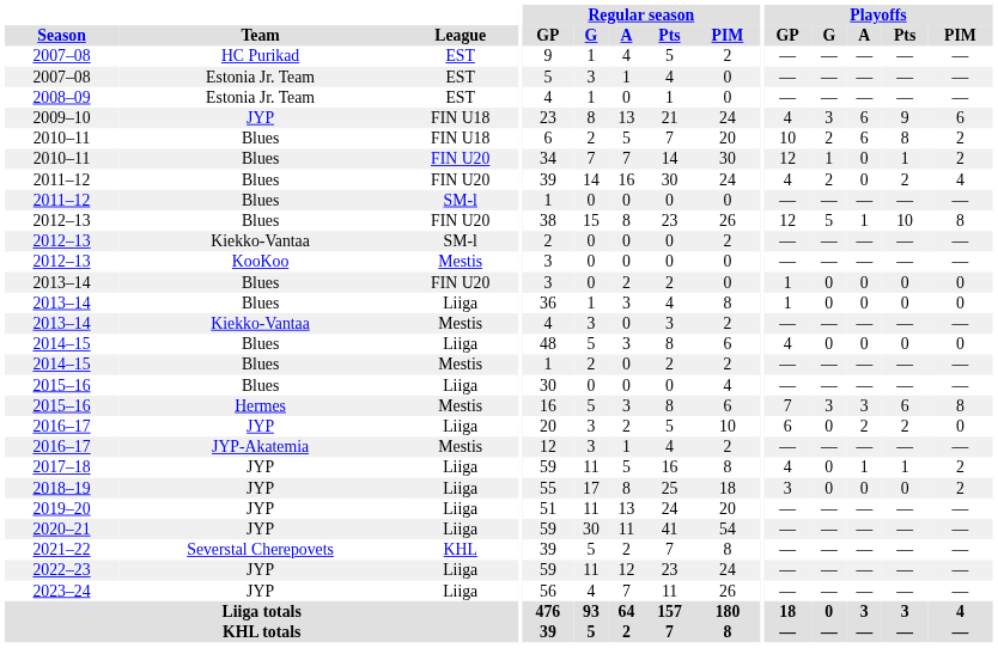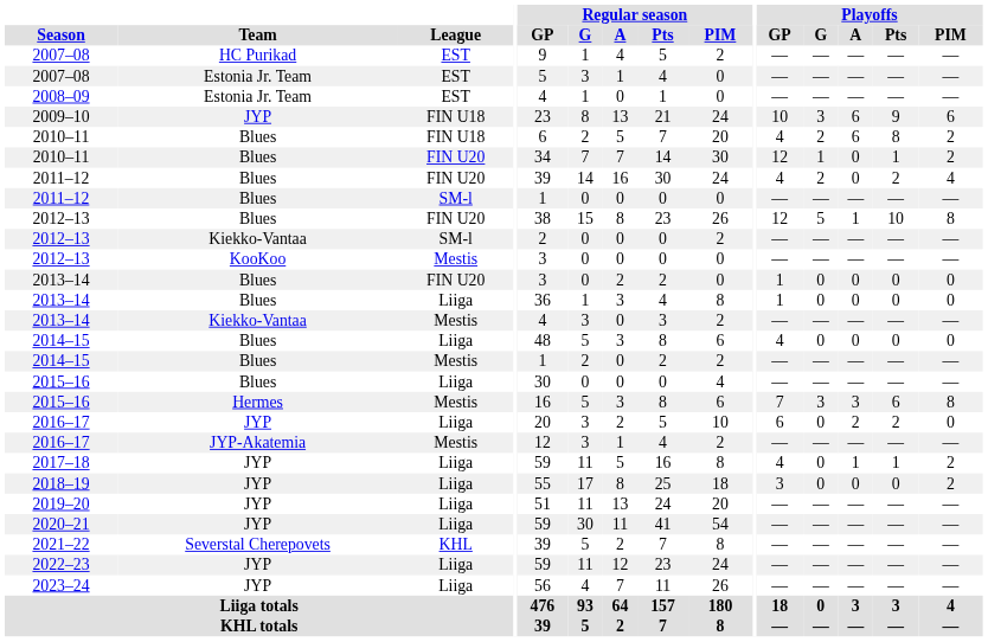 <table border="0" cellpadding="1" cellspacing="0" style="text-align:center; width:60em">
 <tr bgcolor="#e0e0e0">
 <th colspan="3" bgcolor="#ffffff"></th>
 <th rowspan="99" bgcolor="#ffffff"></th>
 <th colspan="5"><a href='#'>Regular season</a></th>
 <th rowspan="99" bgcolor="#ffffff"></th>
 <th colspan="5"><a href='#'>Playoffs</a></th>
 </tr>
 <tr bgcolor="#e0e0e0">
 <th><a href='#'>Season</a></th>
 <th>Team</th>
 <th>League</th>
 <th>GP</th>
 <th><a href='#'>G</a></th>
 <th><a href='#'>A</a></th>
 <th><a href='#'>Pts</a></th>
 <th><a href='#'>PIM</a></th>
 <th>GP</th>
 <th>G</th>
 <th>A</th>
 <th>Pts</th>
 <th>PIM</th>
 </tr>
 <tr>
 <td><a href='#'>2007–08</a></td>
 <td><a href='#'>HC Purikad</a></td>
 <td><a href='#'>EST</a></td>
 <td>9</td>
 <td>1</td>
 <td>4</td>
 <td>5</td>
 <td>2</td>
 <td>—</td>
 <td>—</td>
 <td>—</td>
 <td>—</td>
 <td>—</td>
 </tr>
 <tr style="background:#f0f0f0;">
 <td>2007–08</td>
 <td>Estonia Jr. Team</td>
 <td>EST</td>
 <td>5</td>
 <td>3</td>
 <td>1</td>
 <td>4</td>
 <td>0</td>
 <td>—</td>
 <td>—</td>
 <td>—</td>
 <td>—</td>
 <td>—</td>
 </tr>
 <tr>
 <td><a href='#'>2008–09</a></td>
 <td>Estonia Jr. Team</td>
 <td>EST</td>
 <td>4</td>
 <td>1</td>
 <td>0</td>
 <td>1</td>
 <td>0</td>
 <td>—</td>
 <td>—</td>
 <td>—</td>
 <td>—</td>
 <td>—</td>
 </tr>
 <tr style="background:#f0f0f0;">
 <td>2009–10</td>
 <td><a href='#'>JYP</a></td>
 <td>FIN U18</td>
 <td>23</td>
 <td>8</td>
 <td>13</td>
 <td>21</td>
 <td>24</td>
-<td>4</td>
+<td>10</td>
 <td>3</td>
 <td>6</td>
 <td>9</td>
 <td>6</td>
 </tr>
 <tr>
 <td>2010–11</td>
 <td>Blues</td>
 <td>FIN U18</td>
 <td>6</td>
 <td>2</td>
 <td>5</td>
 <td>7</td>
 <td>20</td>
-<td>10</td>
+<td>4</td>
 <td>2</td>
 <td>6</td>
 <td>8</td>
 <td>2</td>
 </tr>
 <tr style="background:#f0f0f0;">
 <td>2010–11</td>
 <td>Blues</td>
 <td><a href='#'>FIN U20</a></td>
 <td>34</td>
 <td>7</td>
 <td>7</td>
 <td>14</td>
 <td>30</td>
 <td>12</td>
 <td>1</td>
 <td>0</td>
 <td>1</td>
 <td>2</td>
 </tr>
 <tr>
 <td>2011–12</td>
 <td>Blues</td>
 <td>FIN U20</td>
 <td>39</td>
 <td>14</td>
 <td>16</td>
 <td>30</td>
 <td>24</td>
 <td>4</td>
 <td>2</td>
 <td>0</td>
 <td>2</td>
 <td>4</td>
 </tr>
 <tr style="background:#f0f0f0;">
 <td><a href='#'>2011–12</a></td>
 <td>Blues</td>
 <td><a href='#'>SM-l</a></td>
 <td>1</td>
 <td>0</td>
 <td>0</td>
 <td>0</td>
 <td>0</td>
 <td>—</td>
 <td>—</td>
 <td>—</td>
 <td>—</td>
 <td>—</td>
 </tr>
 <tr>
 <td>2012–13</td>
 <td>Blues</td>
 <td>FIN U20</td>
 <td>38</td>
 <td>15</td>
 <td>8</td>
 <td>23</td>
 <td>26</td>
 <td>12</td>
 <td>5</td>
 <td>1</td>
 <td>10</td>
 <td>8</td>
 </tr>
 <tr style="background:#f0f0f0;">
 <td><a href='#'>2012–13</a></td>
 <td>Kiekko-Vantaa</td>
 <td>SM-l</td>
 <td>2</td>
 <td>0</td>
 <td>0</td>
 <td>0</td>
 <td>2</td>
 <td>—</td>
 <td>—</td>
 <td>—</td>
 <td>—</td>
 <td>—</td>
 </tr>
 <tr>
 <td><a href='#'>2012–13</a></td>
 <td><a href='#'>KooKoo</a></td>
 <td><a href='#'>Mestis</a></td>
 <td>3</td>
 <td>0</td>
 <td>0</td>
 <td>0</td>
 <td>0</td>
 <td>—</td>
 <td>—</td>
 <td>—</td>
 <td>—</td>
 <td>—</td>
 </tr>
 <tr style="background:#f0f0f0;">
 <td>2013–14</td>
 <td>Blues</td>
 <td>FIN U20</td>
 <td>3</td>
 <td>0</td>
 <td>2</td>
 <td>2</td>
 <td>0</td>
 <td>1</td>
 <td>0</td>
 <td>0</td>
 <td>0</td>
 <td>0</td>
 </tr>
 <tr>
 <td><a href='#'>2013–14</a></td>
 <td>Blues</td>
 <td>Liiga</td>
 <td>36</td>
 <td>1</td>
 <td>3</td>
 <td>4</td>
 <td>8</td>
 <td>1</td>
 <td>0</td>
 <td>0</td>
 <td>0</td>
 <td>0</td>
 </tr>
 <tr style="background:#f0f0f0;">
 <td><a href='#'>2013–14</a></td>
 <td><a href='#'>Kiekko-Vantaa</a></td>
 <td>Mestis</td>
 <td>4</td>
 <td>3</td>
 <td>0</td>
 <td>3</td>
 <td>2</td>
 <td>—</td>
 <td>—</td>
 <td>—</td>
 <td>—</td>
 <td>—</td>
 </tr>
 <tr>
 <td><a href='#'>2014–15</a></td>
 <td>Blues</td>
 <td>Liiga</td>
 <td>48</td>
 <td>5</td>
 <td>3</td>
 <td>8</td>
 <td>6</td>
 <td>4</td>
 <td>0</td>
 <td>0</td>
 <td>0</td>
 <td>0</td>
 </tr>
 <tr style="background:#f0f0f0;">
 <td><a href='#'>2014–15</a></td>
 <td>Blues</td>
 <td>Mestis</td>
 <td>1</td>
 <td>2</td>
 <td>0</td>
 <td>2</td>
 <td>2</td>
 <td>—</td>
 <td>—</td>
 <td>—</td>
 <td>—</td>
 <td>—</td>
 </tr>
 <tr>
 <td><a href='#'>2015–16</a></td>
 <td>Blues</td>
 <td>Liiga</td>
 <td>30</td>
 <td>0</td>
 <td>0</td>
 <td>0</td>
 <td>4</td>
 <td>—</td>
 <td>—</td>
 <td>—</td>
 <td>—</td>
 <td>—</td>
 </tr>
 <tr style="background:#f0f0f0;">
 <td><a href='#'>2015–16</a></td>
 <td><a href='#'>Hermes</a></td>
 <td>Mestis</td>
 <td>16</td>
 <td>5</td>
 <td>3</td>
 <td>8</td>
 <td>6</td>
 <td>7</td>
 <td>3</td>
 <td>3</td>
 <td>6</td>
 <td>8</td>
 </tr>
 <tr>
 <td><a href='#'>2016–17</a></td>
 <td><a href='#'>JYP</a></td>
 <td>Liiga</td>
 <td>20</td>
 <td>3</td>
 <td>2</td>
 <td>5</td>
 <td>10</td>
 <td>6</td>
 <td>0</td>
 <td>2</td>
 <td>2</td>
 <td>0</td>
 </tr>
 <tr style="background:#f0f0f0;">
 <td><a href='#'>2016–17</a></td>
 <td><a href='#'>JYP-Akatemia</a></td>
 <td>Mestis</td>
 <td>12</td>
 <td>3</td>
 <td>1</td>
 <td>4</td>
 <td>2</td>
 <td>—</td>
 <td>—</td>
 <td>—</td>
 <td>—</td>
 <td>—</td>
 </tr>
 <tr>
 <td><a href='#'>2017–18</a></td>
 <td>JYP</td>
 <td>Liiga</td>
 <td>59</td>
 <td>11</td>
 <td>5</td>
 <td>16</td>
 <td>8</td>
 <td>4</td>
 <td>0</td>
 <td>1</td>
 <td>1</td>
 <td>2</td>
 </tr>
 <tr style="background:#f0f0f0;">
 <td><a href='#'>2018–19</a></td>
 <td>JYP</td>
 <td>Liiga</td>
 <td>55</td>
 <td>17</td>
 <td>8</td>
 <td>25</td>
 <td>18</td>
 <td>3</td>
 <td>0</td>
 <td>0</td>
 <td>0</td>
 <td>2</td>
 </tr>
 <tr>
 <td><a href='#'>2019–20</a></td>
 <td>JYP</td>
 <td>Liiga</td>
 <td>51</td>
 <td>11</td>
 <td>13</td>
 <td>24</td>
 <td>20</td>
 <td>—</td>
 <td>—</td>
 <td>—</td>
 <td>—</td>
 <td>—</td>
 </tr>
 <tr style="background:#f0f0f0;">
 <td><a href='#'>2020–21</a></td>
 <td>JYP</td>
 <td>Liiga</td>
 <td>59</td>
 <td>30</td>
 <td>11</td>
 <td>41</td>
 <td>54</td>
 <td>—</td>
 <td>—</td>
 <td>—</td>
 <td>—</td>
 <td>—</td>
 </tr>
 <tr>
 <td><a href='#'>2021–22</a></td>
 <td><a href='#'>Severstal Cherepovets</a></td>
 <td><a href='#'>KHL</a></td>
 <td>39</td>
 <td>5</td>
 <td>2</td>
 <td>7</td>
 <td>8</td>
 <td>—</td>
 <td>—</td>
 <td>—</td>
 <td>—</td>
 <td>—</td>
 </tr>
 <tr style="background:#f0f0f0;">
 <td><a href='#'>2022–23</a></td>
 <td>JYP</td>
 <td>Liiga</td>
 <td>59</td>
 <td>11</td>
 <td>12</td>
 <td>23</td>
 <td>24</td>
 <td>—</td>
 <td>—</td>
 <td>—</td>
 <td>—</td>
 <td>—</td>
 </tr>
 <tr>
 <td><a href='#'>2023–24</a></td>
 <td>JYP</td>
 <td>Liiga</td>
 <td>56</td>
 <td>4</td>
 <td>7</td>
 <td>11</td>
 <td>26</td>
 <td>—</td>
 <td>—</td>
 <td>—</td>
 <td>—</td>
 <td>—</td>
 </tr>
 <tr style="text-align:center; background:#e0e0e0;">
 <th colspan="3">Liiga totals</th>
 <th>476</th>
 <th>93</th>
 <th>64</th>
 <th>157</th>
 <th>180</th>
 <th>18</th>
 <th>0</th>
 <th>3</th>
 <th>3</th>
 <th>4</th>
 </tr>
 <tr style="text-align:center; background:#e0e0e0;">
 <th colspan="3">KHL totals</th>
 <th>39</th>
 <th>5</th>
 <th>2</th>
 <th>7</th>
 <th>8</th>
 <th>—</th>
 <th>—</th>
 <th>—</th>
 <th>—</th>
 <th>—</th>
 </tr>
 </table>
